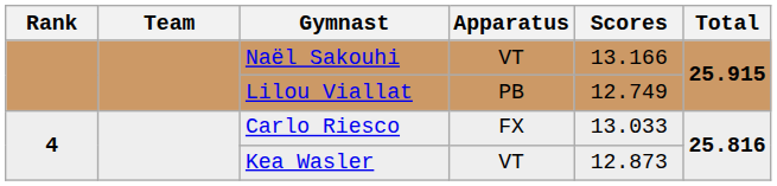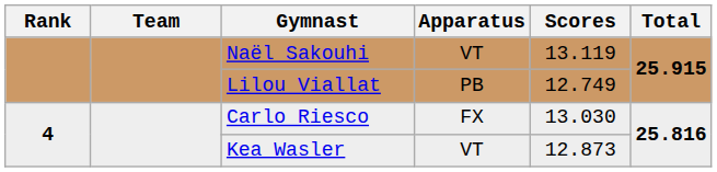 <table style="text-align:center;" class="wikitable sortable">
 <tr>
 <th scope="col" style="width:50px;">Rank</th>
 <th scope="col" style="width:80px;">Team</th>
 <th scope="col" style="width:120px;">Gymnast</th>
 <th scope="col" style="width:20px;">Apparatus</th>
 <th scope="col" style="width:60px;">Scores</th>
 <th>Total</th>
 </tr>
 <tr style="background:#CC9966;">
 <td rowspan="2"><strong></strong></td>
 <td rowspan="2" align="left"></td>
 <td align="left"><a href='#'>Naël Sakouhi</a></td>
 <td>VT</td>
-<td>13.166</td>
+<td>13.119</td>
 <td rowspan="2"><strong>25.915</strong></td>
 </tr>
 <tr style="background:#CC9966;">
 <td align="left"><a href='#'>Lilou Viallat</a></td>
 <td>PB</td>
 <td>12.749</td>
 </tr>
 <tr style="background:#EEE;">
 <td rowspan="2"><strong>4</strong></td>
 <td rowspan="2" align="left"></td>
 <td align="left"><a href='#'>Carlo Riesco</a></td>
 <td>FX</td>
-<td>13.033</td>
+<td>13.030</td>
 <td rowspan="2"><strong>25.816</strong></td>
 </tr>
 <tr style="background:#EEE;">
 <td align="left"><a href='#'>Kea Wasler</a></td>
 <td>VT</td>
 <td>12.873</td>
 </tr>
 </table>
